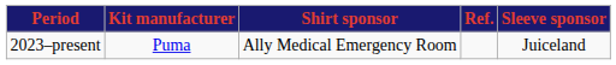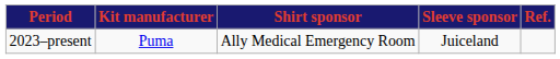 <table class="wikitable" style="text-align:center;margin-left:1em;float:center">
 <tr>
 <th style="background:#191970; color:#E03C31">Period</th>
 <th style="background:#191970; color:#E03C31">Kit manufacturer</th>
 <th style="background:#191970; color:#E03C31">Shirt sponsor</th>
+<th style="background:#191970; color:#E03C31">Sleeve sponsor</th>
 <th style="background:#191970; color:#E03C31">Ref.</th>
-<th style="background:#191970; color:#E03C31">Sleeve sponsor</th>
 </tr>
 <tr>
 <td>2023–present</td>
 <td><a href='#'>Puma</a></td>
 <td>Ally Medical Emergency Room</td>
+<td>Juiceland</td>
 <td></td>
-<td>Juiceland</td>
 </tr>
 </table>
